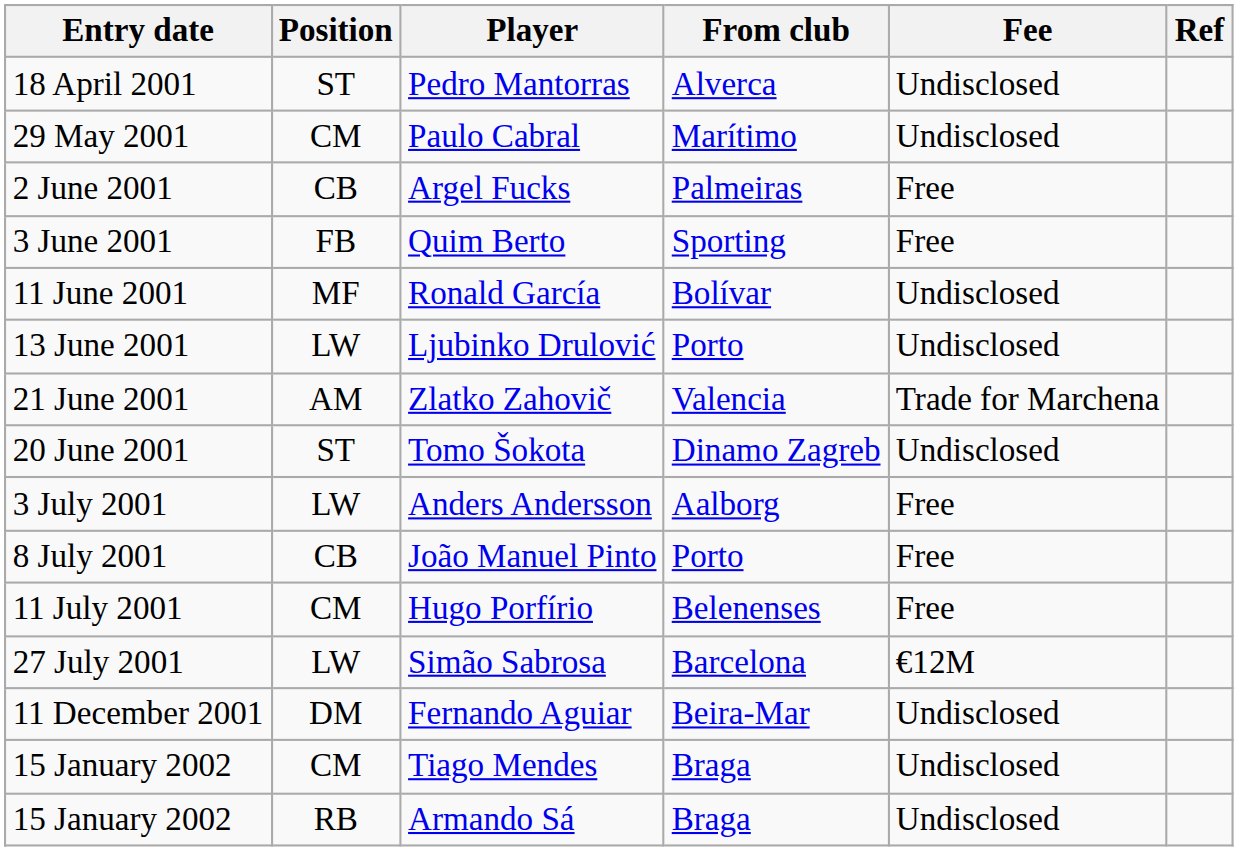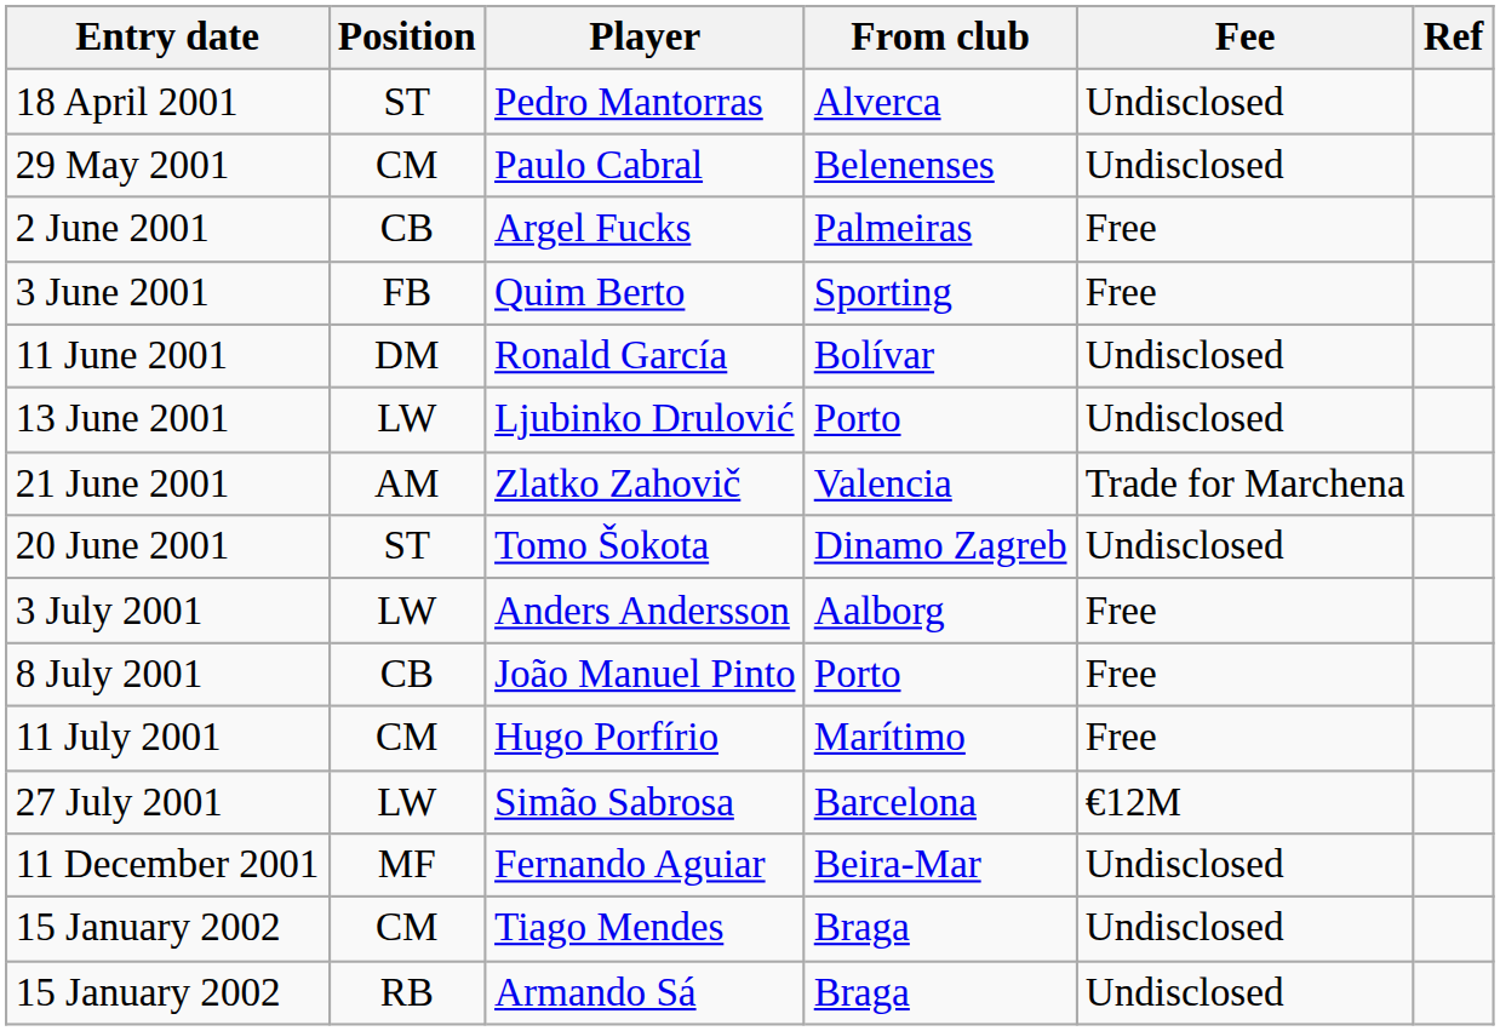 <table class="wikitable sortable">
 <tr>
 <th>Entry date</th>
 <th>Position</th>
 <th>Player</th>
 <th>From club</th>
 <th>Fee</th>
 <th>Ref</th>
 </tr>
 <tr>
 <td>18 April 2001</td>
 <td style="text-align:center;">ST</td>
 <td style="text-align:left;"><a href='#'>Pedro Mantorras</a></td>
 <td style="text-align:left;"><a href='#'>Alverca</a></td>
 <td>Undisclosed</td>
 <td></td>
 </tr>
 <tr>
 <td>29 May 2001</td>
 <td style="text-align:center;">CM</td>
 <td style="text-align:left;"><a href='#'>Paulo Cabral</a></td>
-<td style="text-align:left;"><a href='#'>Marítimo</a></td>
+<td style="text-align:left;"><a href='#'>Belenenses</a></td>
 <td>Undisclosed</td>
 <td></td>
 </tr>
 <tr>
 <td>2 June 2001</td>
 <td style="text-align:center;">CB</td>
 <td style="text-align:left;"><a href='#'>Argel Fucks</a></td>
 <td style="text-align:left;"><a href='#'>Palmeiras</a></td>
 <td>Free</td>
 <td></td>
 </tr>
 <tr>
 <td>3 June 2001</td>
 <td style="text-align:center;">FB</td>
 <td style="text-align:left;"><a href='#'>Quim Berto</a></td>
 <td style="text-align:left;"><a href='#'>Sporting</a></td>
 <td>Free</td>
 <td></td>
 </tr>
 <tr>
 <td>11 June 2001</td>
-<td style="text-align:center;">MF</td>
+<td style="text-align:center;">DM</td>
 <td style="text-align:left;"><a href='#'>Ronald García</a></td>
 <td style="text-align:left;"><a href='#'>Bolívar</a></td>
 <td>Undisclosed</td>
 <td></td>
 </tr>
 <tr>
 <td>13 June 2001</td>
 <td style="text-align:center;">LW</td>
 <td style="text-align:left;"><a href='#'>Ljubinko Drulović</a></td>
 <td style="text-align:left;"><a href='#'>Porto</a></td>
 <td>Undisclosed</td>
 <td></td>
 </tr>
 <tr>
 <td>21 June 2001</td>
 <td style="text-align:center;">AM</td>
 <td style="text-align:left;"><a href='#'>Zlatko Zahovič</a></td>
 <td style="text-align:left;"><a href='#'>Valencia</a></td>
 <td>Trade for Marchena</td>
 <td></td>
 </tr>
 <tr>
 <td>20 June 2001</td>
 <td style="text-align:center;">ST</td>
 <td style="text-align:left;"><a href='#'>Tomo Šokota</a></td>
 <td style="text-align:left;"><a href='#'>Dinamo Zagreb</a></td>
 <td>Undisclosed</td>
 <td></td>
 </tr>
 <tr>
 <td>3 July 2001</td>
 <td style="text-align:center;">LW</td>
 <td style="text-align:left;"><a href='#'>Anders Andersson</a></td>
 <td style="text-align:left;"><a href='#'>Aalborg</a></td>
 <td>Free</td>
 <td></td>
 </tr>
 <tr>
 <td>8 July 2001</td>
 <td style="text-align:center;">CB</td>
 <td style="text-align:left;"><a href='#'>João Manuel Pinto</a></td>
 <td style="text-align:left;"><a href='#'>Porto</a></td>
 <td>Free</td>
 <td></td>
 </tr>
 <tr>
 <td>11 July 2001</td>
 <td style="text-align:center;">CM</td>
 <td style="text-align:left;"><a href='#'>Hugo Porfírio</a></td>
-<td style="text-align:left;"><a href='#'>Belenenses</a></td>
+<td style="text-align:left;"><a href='#'>Marítimo</a></td>
 <td>Free</td>
 <td></td>
 </tr>
 <tr>
 <td>27 July 2001</td>
 <td style="text-align:center;">LW</td>
 <td style="text-align:left;"><a href='#'>Simão Sabrosa</a></td>
 <td style="text-align:left;"><a href='#'>Barcelona</a></td>
 <td>€12M</td>
 <td></td>
 </tr>
 <tr>
 <td>11 December 2001</td>
-<td style="text-align:center;">DM</td>
+<td style="text-align:center;">MF</td>
 <td style="text-align:left;"><a href='#'>Fernando Aguiar</a></td>
 <td style="text-align:left;"><a href='#'>Beira-Mar</a></td>
 <td>Undisclosed</td>
 <td></td>
 </tr>
 <tr>
 <td>15 January 2002</td>
 <td style="text-align:center;">CM</td>
 <td style="text-align:left;"><a href='#'>Tiago Mendes</a></td>
 <td style="text-align:left;"><a href='#'>Braga</a></td>
 <td>Undisclosed</td>
 <td></td>
 </tr>
 <tr>
 <td>15 January 2002</td>
 <td style="text-align:center;">RB</td>
 <td style="text-align:left;"><a href='#'>Armando Sá</a></td>
 <td style="text-align:left;"><a href='#'>Braga</a></td>
 <td>Undisclosed</td>
 <td></td>
 </tr>
 </table>
